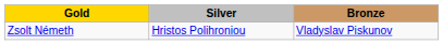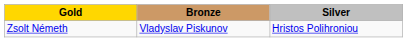 <table class="wikitable" style="text-align:left">
 <tr align="center">
 <td width=200 bgcolor=gold><strong>Gold</strong></td>
+<td width=200 bgcolor=CC9966><strong>Bronze</strong></td>
 <td width=200 bgcolor=silver><strong>Silver</strong></td>
-<td width=200 bgcolor=CC9966><strong>Bronze</strong></td>
 </tr>
 <tr>
 <td><a href='#'>Zsolt Németh</a><br><em></em></td>
+<td><a href='#'>Vladyslav Piskunov</a><br><em></em></td>
 <td><a href='#'>Hristos Polihroniou</a><br><em></em></td>
-<td><a href='#'>Vladyslav Piskunov</a><br><em></em></td>
 </tr>
 </table>
